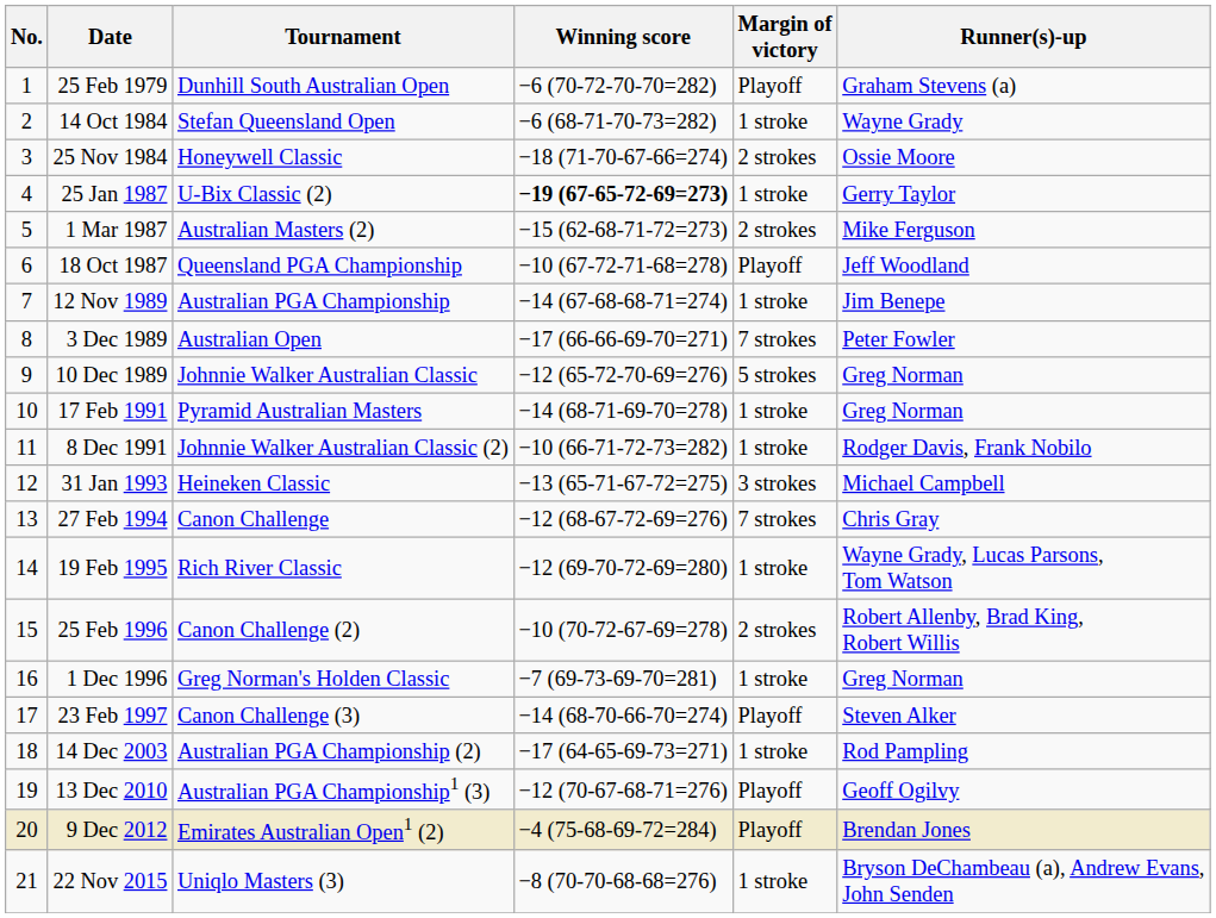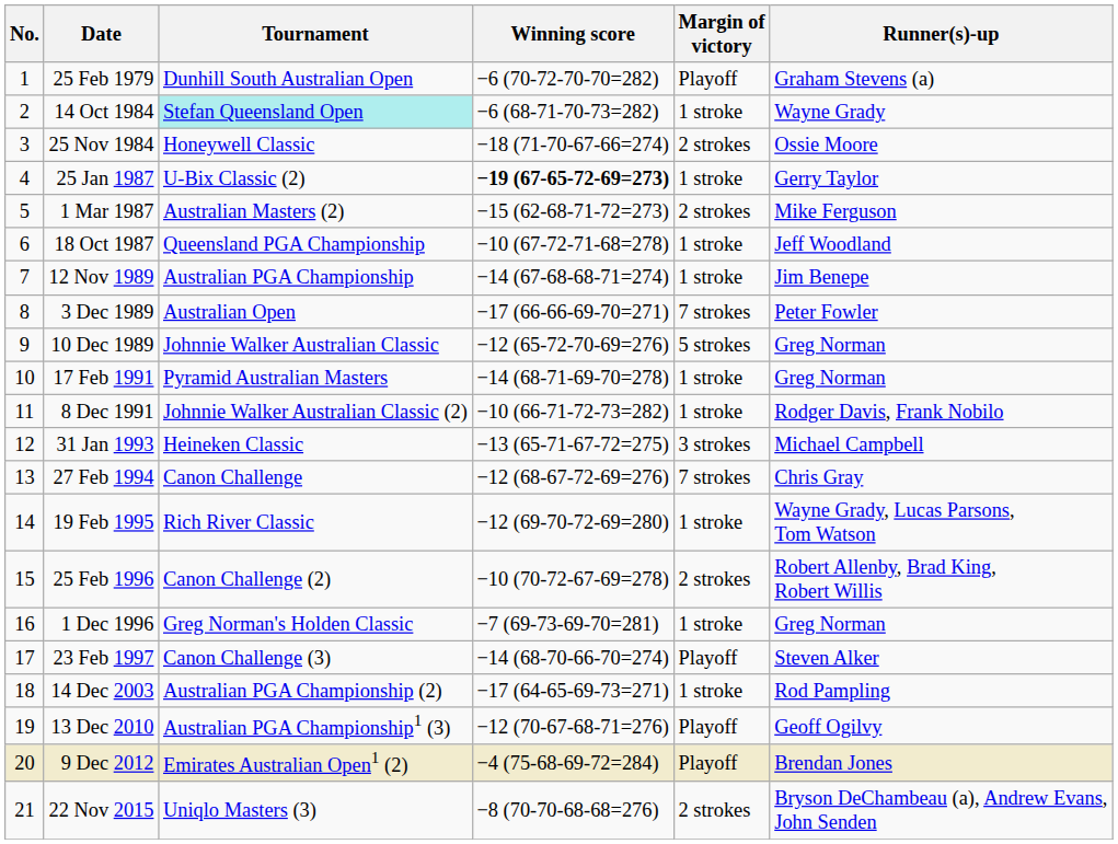 <table class="wikitable" style="font-size:95%;">
 <tr>
 <th>No.</th>
 <th>Date</th>
 <th>Tournament</th>
 <th>Winning score</th>
 <th>Margin of<br>victory</th>
 <th>Runner(s)-up</th>
 </tr>
 <tr>
 <td align=center>1</td>
 <td align=right>25 Feb 1979</td>
 <td><a href='#'>Dunhill South Australian Open</a></td>
 <td>−6 (70-72-70-70=282)</td>
 <td>Playoff</td>
 <td> <a href='#'>Graham Stevens</a> (a)</td>
 </tr>
 <tr>
 <td align=center>2</td>
 <td align=right>14 Oct 1984</td>
-<td><a href='#'>Stefan Queensland Open</a></td>
+<td style="background: paleturquoise;"><a href='#'>Stefan Queensland Open</a></td>
 <td>−6 (68-71-70-73=282)</td>
 <td>1 stroke</td>
 <td> <a href='#'>Wayne Grady</a></td>
 </tr>
 <tr>
 <td align=center>3</td>
 <td align=right>25 Nov 1984</td>
 <td><a href='#'>Honeywell Classic</a><small></small></td>
 <td>−18 (71-70-67-66=274)</td>
 <td>2 strokes</td>
 <td> <a href='#'>Ossie Moore</a></td>
 </tr>
 <tr>
 <td align=center>4</td>
 <td align=right>25 Jan <a href='#'>1987</a></td>
 <td><a href='#'>U-Bix Classic</a><small></small> (2)</td>
 <td><strong>−19 (67-65-72-69=273)</strong></td>
 <td>1 stroke</td>
 <td> <a href='#'>Gerry Taylor</a></td>
 </tr>
 <tr>
 <td align=center>5</td>
 <td align=right>1 Mar 1987</td>
 <td><a href='#'>Australian Masters</a> (2)</td>
 <td>−15 (62-68-71-72=273)</td>
 <td>2 strokes</td>
 <td> <a href='#'>Mike Ferguson</a></td>
 </tr>
 <tr>
 <td align=center>6</td>
 <td align=right>18 Oct 1987</td>
 <td><a href='#'>Queensland PGA Championship</a></td>
 <td>−10 (67-72-71-68=278)</td>
-<td>Playoff</td>
+<td>1 stroke</td>
 <td> <a href='#'>Jeff Woodland</a></td>
 </tr>
 <tr>
 <td align=center>7</td>
 <td align=right>12 Nov <a href='#'>1989</a></td>
 <td><a href='#'>Australian PGA Championship</a><small></small></td>
 <td>−14 (67-68-68-71=274)</td>
 <td>1 stroke</td>
 <td> <a href='#'>Jim Benepe</a></td>
 </tr>
 <tr>
 <td align=center>8</td>
 <td align=right>3 Dec 1989</td>
 <td><a href='#'>Australian Open</a></td>
 <td>−17 (66-66-69-70=271)</td>
 <td>7 strokes</td>
 <td> <a href='#'>Peter Fowler</a></td>
 </tr>
 <tr>
 <td align=center>9</td>
 <td align=right>10 Dec 1989</td>
 <td><a href='#'>Johnnie Walker Australian Classic</a></td>
 <td>−12 (65-72-70-69=276)</td>
 <td>5 strokes</td>
 <td> <a href='#'>Greg Norman</a></td>
 </tr>
 <tr>
 <td align=center>10</td>
 <td align=right>17 Feb <a href='#'>1991</a></td>
 <td><a href='#'>Pyramid Australian Masters</a></td>
 <td>−14 (68-71-69-70=278)</td>
 <td>1 stroke</td>
 <td> <a href='#'>Greg Norman</a></td>
 </tr>
 <tr>
 <td align=center>11</td>
 <td align=right>8 Dec 1991</td>
 <td><a href='#'>Johnnie Walker Australian Classic</a> (2)</td>
 <td>−10 (66-71-72-73=282)</td>
 <td>1 stroke</td>
 <td> <a href='#'>Rodger Davis</a>,  <a href='#'>Frank Nobilo</a></td>
 </tr>
 <tr>
 <td align=center>12</td>
 <td align=right>31 Jan <a href='#'>1993</a></td>
 <td><a href='#'>Heineken Classic</a></td>
 <td>−13 (65-71-67-72=275)</td>
 <td>3 strokes</td>
 <td> <a href='#'>Michael Campbell</a></td>
 </tr>
 <tr>
 <td align=center>13</td>
 <td align=right>27 Feb <a href='#'>1994</a></td>
 <td><a href='#'>Canon Challenge</a></td>
 <td>−12 (68-67-72-69=276)</td>
 <td>7 strokes</td>
 <td> <a href='#'>Chris Gray</a></td>
 </tr>
 <tr>
 <td align=center>14</td>
 <td align=right>19 Feb <a href='#'>1995</a></td>
 <td><a href='#'>Rich River Classic</a></td>
 <td>−12 (69-70-72-69=280)</td>
 <td>1 stroke</td>
 <td> <a href='#'>Wayne Grady</a>,  <a href='#'>Lucas Parsons</a>,<br> <a href='#'>Tom Watson</a></td>
 </tr>
 <tr>
 <td align=center>15</td>
 <td align=right>25 Feb <a href='#'>1996</a></td>
 <td><a href='#'>Canon Challenge</a> (2)</td>
 <td>−10 (70-72-67-69=278)</td>
 <td>2 strokes</td>
 <td> <a href='#'>Robert Allenby</a>,  <a href='#'>Brad King</a>,<br> <a href='#'>Robert Willis</a></td>
 </tr>
 <tr>
 <td align=center>16</td>
 <td align=right>1 Dec 1996</td>
 <td><a href='#'>Greg Norman's Holden Classic</a></td>
 <td>−7 (69-73-69-70=281)</td>
 <td>1 stroke</td>
 <td> <a href='#'>Greg Norman</a></td>
 </tr>
 <tr>
 <td align=center>17</td>
 <td align=right>23 Feb <a href='#'>1997</a></td>
 <td><a href='#'>Canon Challenge</a> (3)</td>
 <td>−14 (68-70-66-70=274)</td>
 <td>Playoff</td>
 <td> <a href='#'>Steven Alker</a></td>
 </tr>
 <tr>
 <td align=center>18</td>
 <td align=right>14 Dec <a href='#'>2003</a></td>
 <td><a href='#'>Australian PGA Championship</a> (2)</td>
 <td>−17 (64-65-69-73=271)</td>
 <td>1 stroke</td>
 <td> <a href='#'>Rod Pampling</a></td>
 </tr>
 <tr>
 <td align=center>19</td>
 <td align=right>13 Dec <a href='#'>2010</a></td>
 <td><a href='#'>Australian PGA Championship</a><sup>1</sup><small></small> (3)</td>
 <td>−12 (70-67-68-71=276)</td>
 <td>Playoff</td>
 <td> <a href='#'>Geoff Ogilvy</a></td>
 </tr>
 <tr style="background:#f2ecce;">
 <td align=center>20</td>
 <td align=right>9 Dec <a href='#'>2012</a></td>
 <td><a href='#'>Emirates Australian Open</a><sup>1</sup> (2)</td>
 <td>−4 (75-68-69-72=284)</td>
 <td>Playoff</td>
 <td> <a href='#'>Brendan Jones</a></td>
 </tr>
 <tr>
 <td align=center>21</td>
 <td align=right>22 Nov <a href='#'>2015</a></td>
 <td><a href='#'>Uniqlo Masters</a> (3)</td>
 <td>−8 (70-70-68-68=276)</td>
-<td>1 stroke</td>
+<td>2 strokes</td>
 <td> <a href='#'>Bryson DeChambeau</a> (a),  <a href='#'>Andrew Evans</a>,<br> <a href='#'>John Senden</a></td>
 </tr>
 </table>
